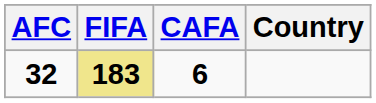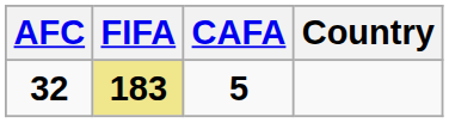 <table class="wikitable" style="text-align: center;">
 <tr>
 <th><a href='#'>AFC</a></th>
 <th><a href='#'>FIFA</a></th>
 <th><a href='#'>CAFA</a></th>
 <th>Country</th>
 </tr>
 <tr>
 <td><strong>32</strong></td>
 <td style="background: khaki;"><strong>183</strong></td>
-<td><strong>6</strong></td>
+<td><strong>5</strong></td>
 <td align=left></td>
 </tr>
 </table>
